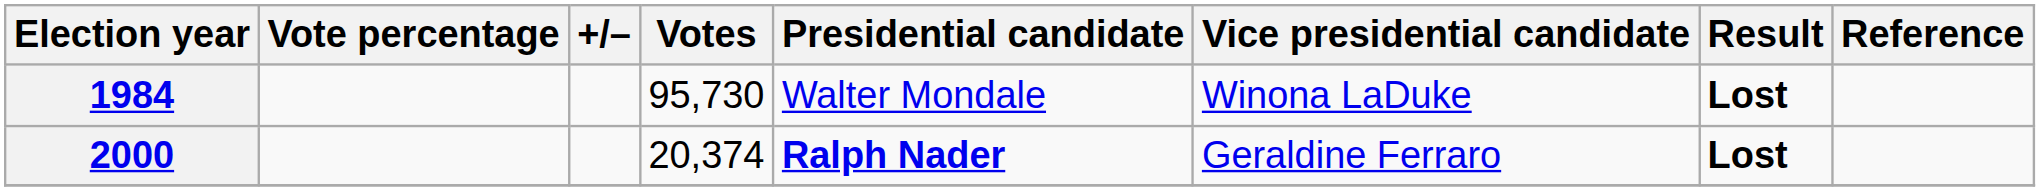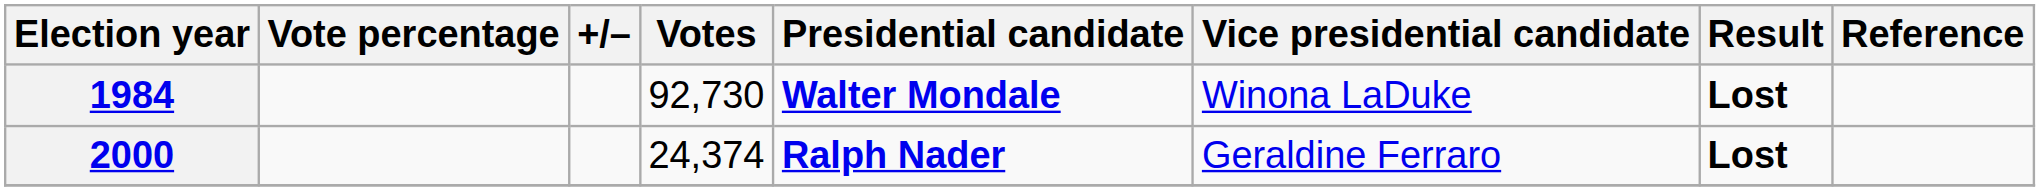 <table class=wikitable>
 <tr>
 <th>Election year</th>
 <th>Vote percentage</th>
 <th>+/–</th>
 <th>Votes</th>
 <th>Presidential candidate</th>
 <th>Vice presidential candidate</th>
 <th>Result</th>
 <th>Reference</th>
 </tr>
 <tr>
 <th><a href='#'>1984</a></th>
 <td></td>
 <td></td>
-<td>95,730</td>
-<td><a href='#'>Walter Mondale</a></td>
+<td>92,730</td>
+<td><strong><a href='#'>Walter Mondale</a></strong></td>
 <td><a href='#'>Winona LaDuke</a></td>
 <td><strong>Lost</strong></td>
 <td></td>
 </tr>
 <tr>
 <th><a href='#'>2000</a></th>
 <td></td>
 <td></td>
-<td>20,374</td>
+<td>24,374</td>
 <td><strong><a href='#'>Ralph Nader</a></strong></td>
 <td><a href='#'>Geraldine Ferraro</a></td>
 <td><strong>Lost</strong></td>
 <td></td>
 </tr>
 <tr>
 </tr>
 </table>
